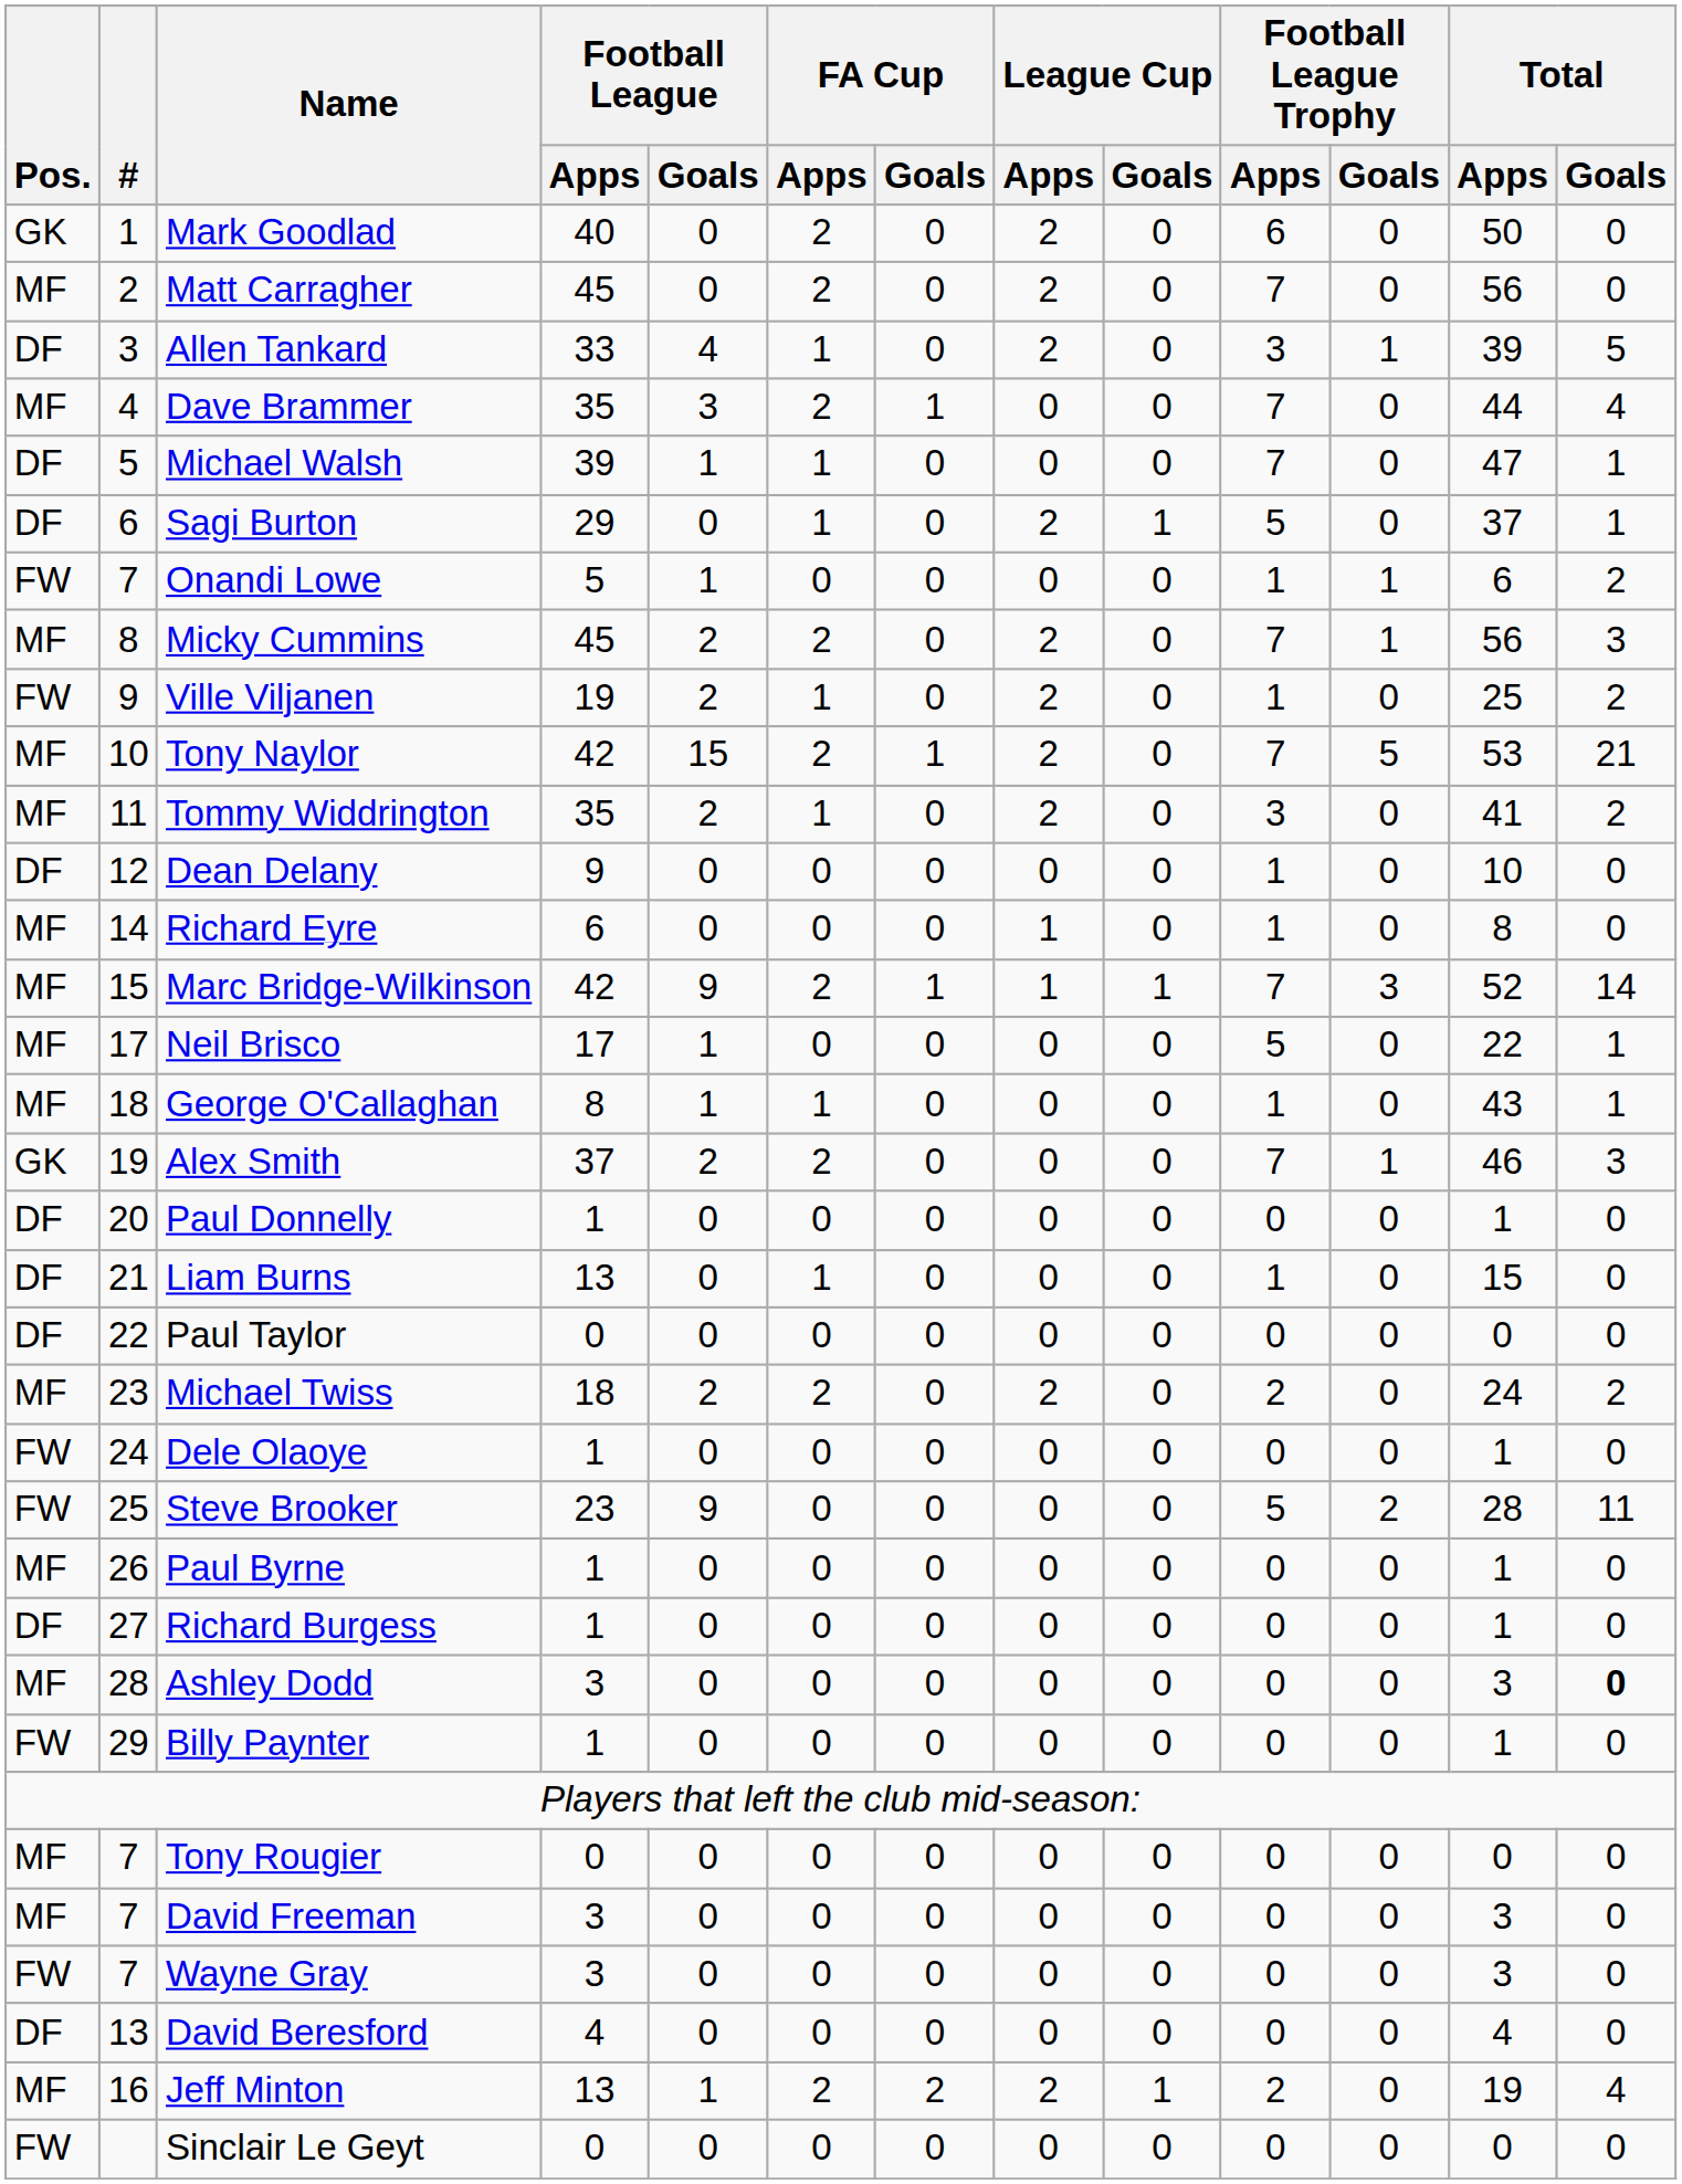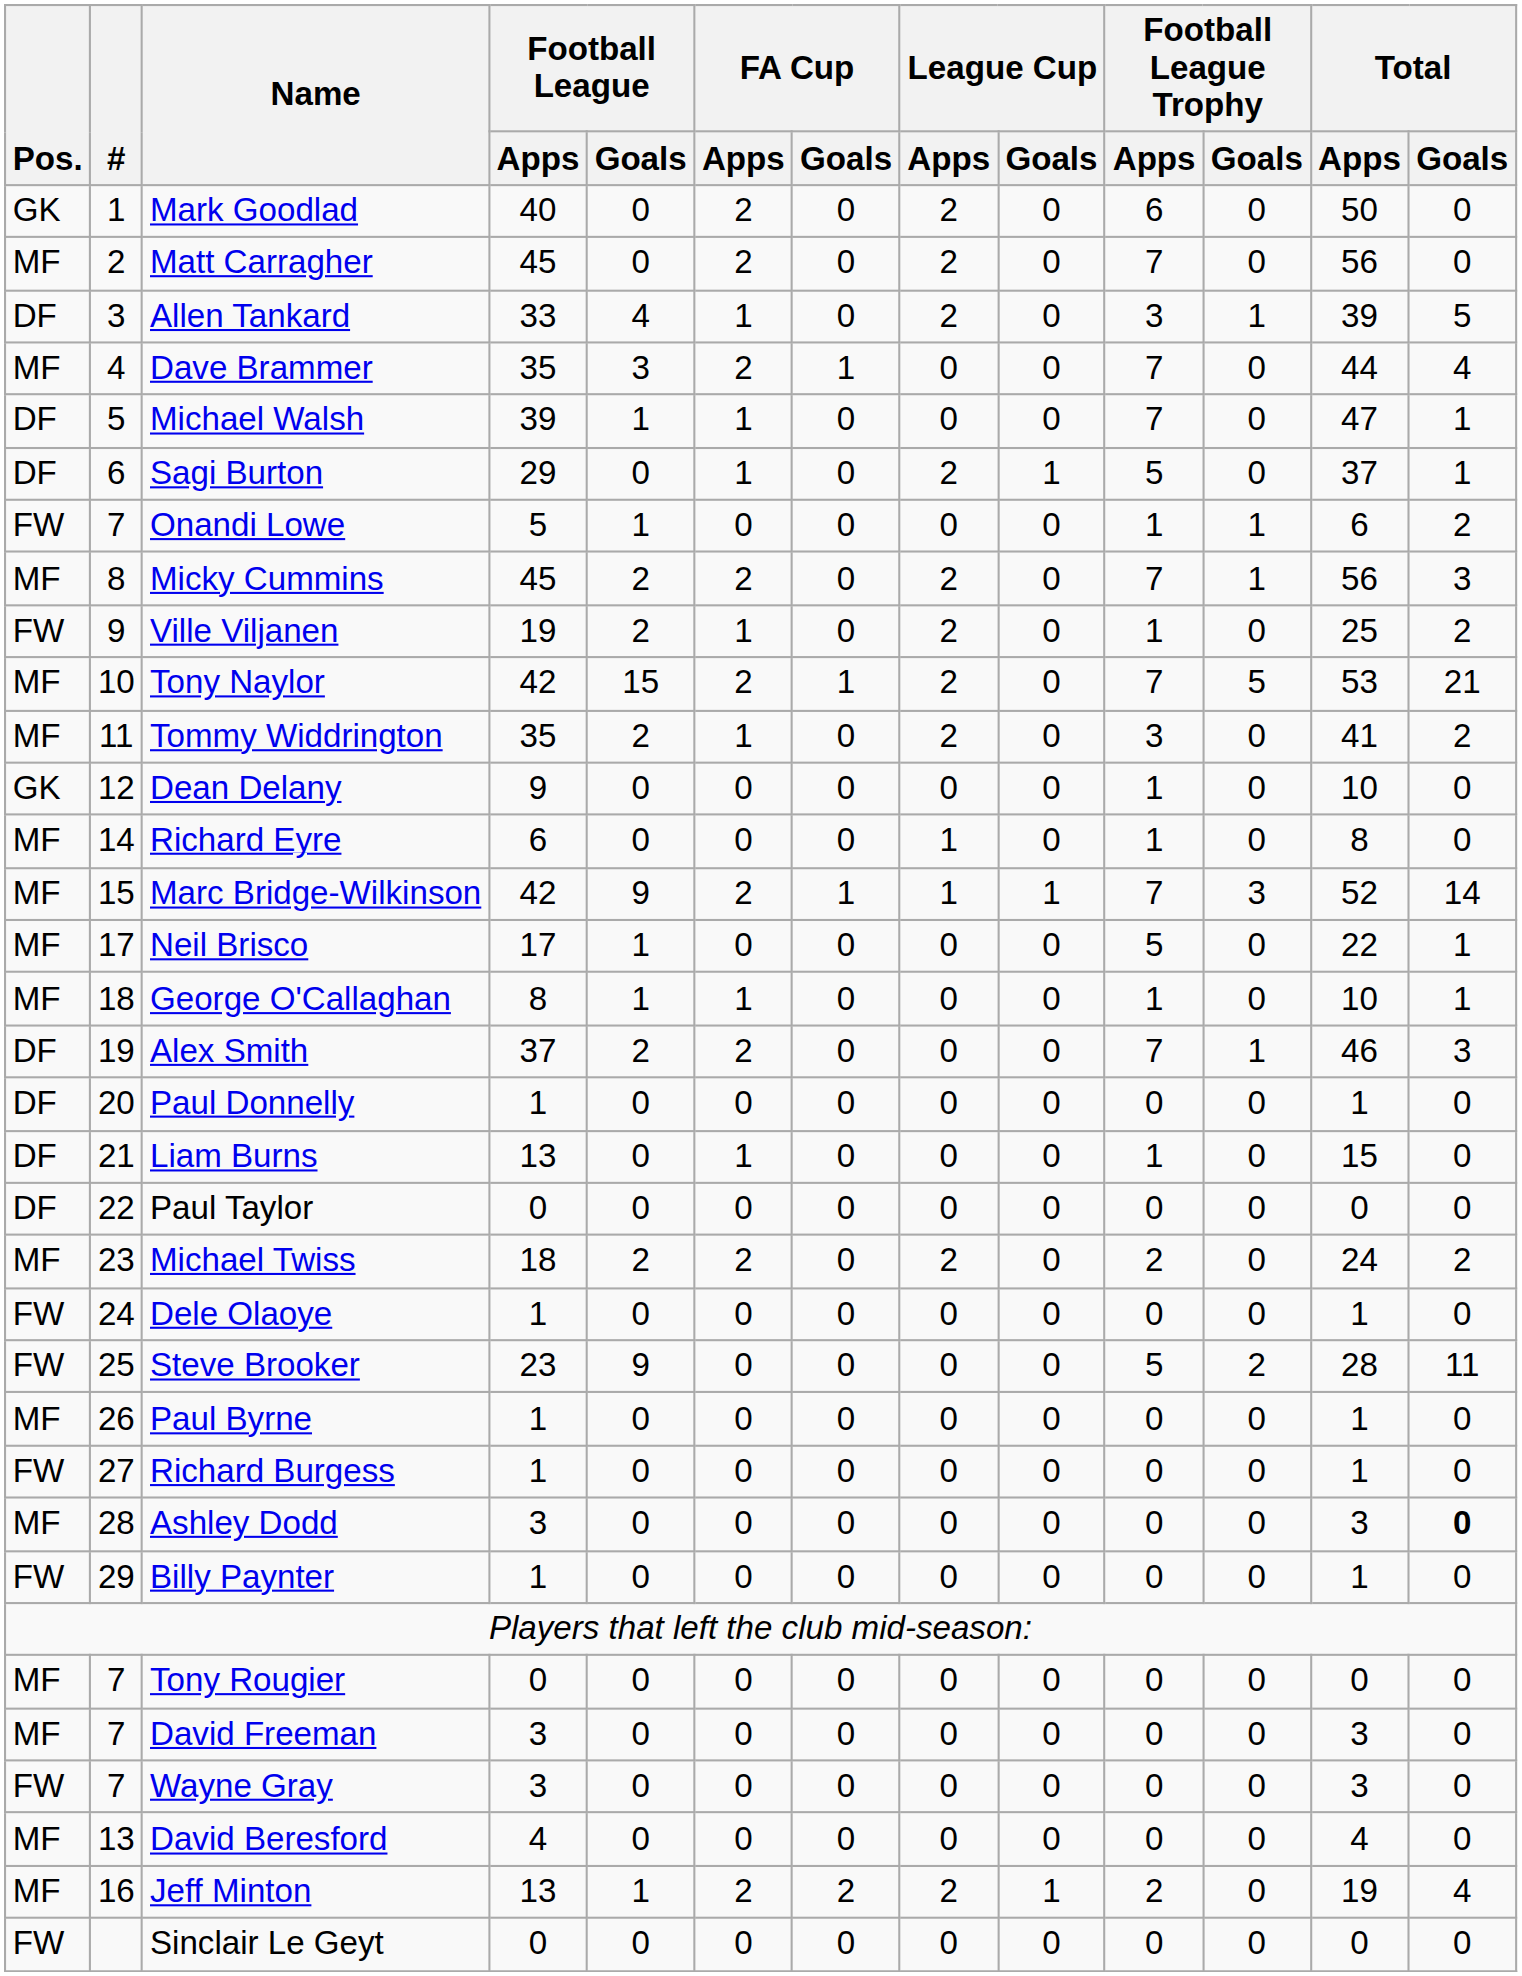 <table class="wikitable" style="text-align:center">
 <tr>
 <th rowspan="2" valign="bottom">Pos.</th>
 <th rowspan="2" valign="bottom">#</th>
 <th rowspan="2">Name</th>
 <th colspan="2" width="85">Football League</th>
 <th colspan="2" width="85">FA Cup</th>
 <th colspan="2" width="85">League Cup</th>
 <th colspan="2" width="85">Football League Trophy</th>
 <th colspan="2" width="85">Total</th>
 </tr>
 <tr>
 <th>Apps</th>
 <th>Goals</th>
 <th>Apps</th>
 <th>Goals</th>
 <th>Apps</th>
 <th>Goals</th>
 <th>Apps</th>
 <th>Goals</th>
 <th>Apps</th>
 <th>Goals</th>
 </tr>
 <tr>
 <td align="left">GK</td>
 <td>1</td>
 <td align="left"> <a href='#'>Mark Goodlad</a></td>
 <td>40</td>
 <td>0</td>
 <td>2</td>
 <td>0</td>
 <td>2</td>
 <td>0</td>
 <td>6</td>
 <td>0</td>
 <td>50</td>
 <td>0</td>
 </tr>
 <tr>
 <td align="left">MF</td>
 <td>2</td>
 <td align="left"> <a href='#'>Matt Carragher</a></td>
 <td>45</td>
 <td>0</td>
 <td>2</td>
 <td>0</td>
 <td>2</td>
 <td>0</td>
 <td>7</td>
 <td>0</td>
 <td>56</td>
 <td>0</td>
 </tr>
 <tr>
 <td align="left">DF</td>
 <td>3</td>
 <td align="left"> <a href='#'>Allen Tankard</a></td>
 <td>33</td>
 <td>4</td>
 <td>1</td>
 <td>0</td>
 <td>2</td>
 <td>0</td>
 <td>3</td>
 <td>1</td>
 <td>39</td>
 <td>5</td>
 </tr>
 <tr>
 <td align="left">MF</td>
 <td>4</td>
 <td align="left"> <a href='#'>Dave Brammer</a></td>
 <td>35</td>
 <td>3</td>
 <td>2</td>
 <td>1</td>
 <td>0</td>
 <td>0</td>
 <td>7</td>
 <td>0</td>
 <td>44</td>
 <td>4</td>
 </tr>
 <tr>
 <td align="left">DF</td>
 <td>5</td>
 <td align="left"> <a href='#'>Michael Walsh</a></td>
 <td>39</td>
 <td>1</td>
 <td>1</td>
 <td>0</td>
 <td>0</td>
 <td>0</td>
 <td>7</td>
 <td>0</td>
 <td>47</td>
 <td>1</td>
 </tr>
 <tr>
 <td align="left">DF</td>
 <td>6</td>
 <td align="left"> <a href='#'>Sagi Burton</a></td>
 <td>29</td>
 <td>0</td>
 <td>1</td>
 <td>0</td>
 <td>2</td>
 <td>1</td>
 <td>5</td>
 <td>0</td>
 <td>37</td>
 <td>1</td>
 </tr>
 <tr>
 <td align="left">FW</td>
 <td>7</td>
 <td align="left"> <a href='#'>Onandi Lowe</a></td>
 <td>5</td>
 <td>1</td>
 <td>0</td>
 <td>0</td>
 <td>0</td>
 <td>0</td>
 <td>1</td>
 <td>1</td>
 <td>6</td>
 <td>2</td>
 </tr>
 <tr>
 <td align="left">MF</td>
 <td>8</td>
 <td align="left"> <a href='#'>Micky Cummins</a></td>
 <td>45</td>
 <td>2</td>
 <td>2</td>
 <td>0</td>
 <td>2</td>
 <td>0</td>
 <td>7</td>
 <td>1</td>
 <td>56</td>
 <td>3</td>
 </tr>
 <tr>
 <td align="left">FW</td>
 <td>9</td>
 <td align="left"> <a href='#'>Ville Viljanen</a></td>
 <td>19</td>
 <td>2</td>
 <td>1</td>
 <td>0</td>
 <td>2</td>
 <td>0</td>
 <td>1</td>
 <td>0</td>
 <td>25</td>
 <td>2</td>
 </tr>
 <tr>
 <td align="left">MF</td>
 <td>10</td>
 <td align="left"> <a href='#'>Tony Naylor</a></td>
 <td>42</td>
 <td>15</td>
 <td>2</td>
 <td>1</td>
 <td>2</td>
 <td>0</td>
 <td>7</td>
 <td>5</td>
 <td>53</td>
 <td>21</td>
 </tr>
 <tr>
 <td align="left">MF</td>
 <td>11</td>
 <td align="left"> <a href='#'>Tommy Widdrington</a></td>
 <td>35</td>
 <td>2</td>
 <td>1</td>
 <td>0</td>
 <td>2</td>
 <td>0</td>
 <td>3</td>
 <td>0</td>
 <td>41</td>
 <td>2</td>
 </tr>
 <tr>
-<td align="left">DF</td>
+<td align="left">GK</td>
 <td>12</td>
 <td align="left"> <a href='#'>Dean Delany</a></td>
 <td>9</td>
 <td>0</td>
 <td>0</td>
 <td>0</td>
 <td>0</td>
 <td>0</td>
 <td>1</td>
 <td>0</td>
 <td>10</td>
 <td>0</td>
 </tr>
 <tr>
 <td align="left">MF</td>
 <td>14</td>
 <td align="left"> <a href='#'>Richard Eyre</a></td>
 <td>6</td>
 <td>0</td>
 <td>0</td>
 <td>0</td>
 <td>1</td>
 <td>0</td>
 <td>1</td>
 <td>0</td>
 <td>8</td>
 <td>0</td>
 </tr>
 <tr>
 <td align="left">MF</td>
 <td>15</td>
 <td align="left"> <a href='#'>Marc Bridge-Wilkinson</a></td>
 <td>42</td>
 <td>9</td>
 <td>2</td>
 <td>1</td>
 <td>1</td>
 <td>1</td>
 <td>7</td>
 <td>3</td>
 <td>52</td>
 <td>14</td>
 </tr>
 <tr>
 <td align="left">MF</td>
 <td>17</td>
 <td align="left"> <a href='#'>Neil Brisco</a></td>
 <td>17</td>
 <td>1</td>
 <td>0</td>
 <td>0</td>
 <td>0</td>
 <td>0</td>
 <td>5</td>
 <td>0</td>
 <td>22</td>
 <td>1</td>
 </tr>
 <tr>
 <td align="left">MF</td>
 <td>18</td>
 <td align="left"> <a href='#'>George O'Callaghan</a></td>
 <td>8</td>
 <td>1</td>
 <td>1</td>
 <td>0</td>
 <td>0</td>
 <td>0</td>
 <td>1</td>
 <td>0</td>
-<td>43</td>
+<td>10</td>
 <td>1</td>
 </tr>
 <tr>
-<td align="left">GK</td>
+<td align="left">DF</td>
 <td>19</td>
 <td align="left"> <a href='#'>Alex Smith</a></td>
 <td>37</td>
 <td>2</td>
 <td>2</td>
 <td>0</td>
 <td>0</td>
 <td>0</td>
 <td>7</td>
 <td>1</td>
 <td>46</td>
 <td>3</td>
 </tr>
 <tr>
 <td align="left">DF</td>
 <td>20</td>
 <td align="left"> <a href='#'>Paul Donnelly</a></td>
 <td>1</td>
 <td>0</td>
 <td>0</td>
 <td>0</td>
 <td>0</td>
 <td>0</td>
 <td>0</td>
 <td>0</td>
 <td>1</td>
 <td>0</td>
 </tr>
 <tr>
 <td align="left">DF</td>
 <td>21</td>
 <td align="left"> <a href='#'>Liam Burns</a></td>
 <td>13</td>
 <td>0</td>
 <td>1</td>
 <td>0</td>
 <td>0</td>
 <td>0</td>
 <td>1</td>
 <td>0</td>
 <td>15</td>
 <td>0</td>
 </tr>
 <tr>
 <td align="left">DF</td>
 <td>22</td>
 <td align="left"> Paul Taylor</td>
 <td>0</td>
 <td>0</td>
 <td>0</td>
 <td>0</td>
 <td>0</td>
 <td>0</td>
 <td>0</td>
 <td>0</td>
 <td>0</td>
 <td>0</td>
 </tr>
 <tr>
 <td align="left">MF</td>
 <td>23</td>
 <td align="left"> <a href='#'>Michael Twiss</a></td>
 <td>18</td>
 <td>2</td>
 <td>2</td>
 <td>0</td>
 <td>2</td>
 <td>0</td>
 <td>2</td>
 <td>0</td>
 <td>24</td>
 <td>2</td>
 </tr>
 <tr>
 <td align="left">FW</td>
 <td>24</td>
 <td align="left"> <a href='#'>Dele Olaoye</a></td>
 <td>1</td>
 <td>0</td>
 <td>0</td>
 <td>0</td>
 <td>0</td>
 <td>0</td>
 <td>0</td>
 <td>0</td>
 <td>1</td>
 <td>0</td>
 </tr>
 <tr>
 <td align="left">FW</td>
 <td>25</td>
 <td align="left"> <a href='#'>Steve Brooker</a></td>
 <td>23</td>
 <td>9</td>
 <td>0</td>
 <td>0</td>
 <td>0</td>
 <td>0</td>
 <td>5</td>
 <td>2</td>
 <td>28</td>
 <td>11</td>
 </tr>
 <tr>
 <td align="left">MF</td>
 <td>26</td>
 <td align="left"> <a href='#'>Paul Byrne</a></td>
 <td>1</td>
 <td>0</td>
 <td>0</td>
 <td>0</td>
 <td>0</td>
 <td>0</td>
 <td>0</td>
 <td>0</td>
 <td>1</td>
 <td>0</td>
 </tr>
 <tr>
-<td align="left">DF</td>
+<td align="left">FW</td>
 <td>27</td>
 <td align="left"> <a href='#'>Richard Burgess</a></td>
 <td>1</td>
 <td>0</td>
 <td>0</td>
 <td>0</td>
 <td>0</td>
 <td>0</td>
 <td>0</td>
 <td>0</td>
 <td>1</td>
 <td>0</td>
 </tr>
 <tr>
 <td align="left">MF</td>
 <td>28</td>
 <td align="left"> <a href='#'>Ashley Dodd</a></td>
 <td>3</td>
 <td>0</td>
 <td>0</td>
 <td>0</td>
 <td>0</td>
 <td>0</td>
 <td>0</td>
 <td>0</td>
 <td>3</td>
 <td><strong>0</strong></td>
 </tr>
 <tr>
 <td align="left">FW</td>
 <td>29</td>
 <td align="left"> <a href='#'>Billy Paynter</a></td>
 <td>1</td>
 <td>0</td>
 <td>0</td>
 <td>0</td>
 <td>0</td>
 <td>0</td>
 <td>0</td>
 <td>0</td>
 <td>1</td>
 <td>0</td>
 </tr>
 <tr>
 <td colspan="14"><em>Players that left the club mid-season:</em></td>
 </tr>
 <tr>
 <td align="left">MF</td>
 <td>7</td>
 <td align="left"> <a href='#'>Tony Rougier</a></td>
 <td>0</td>
 <td>0</td>
 <td>0</td>
 <td>0</td>
 <td>0</td>
 <td>0</td>
 <td>0</td>
 <td>0</td>
 <td>0</td>
 <td>0</td>
 </tr>
 <tr>
 <td align="left">MF</td>
 <td>7</td>
 <td align="left"> <a href='#'>David Freeman</a></td>
 <td>3</td>
 <td>0</td>
 <td>0</td>
 <td>0</td>
 <td>0</td>
 <td>0</td>
 <td>0</td>
 <td>0</td>
 <td>3</td>
 <td>0</td>
 </tr>
 <tr>
 <td align="left">FW</td>
 <td>7</td>
 <td align="left"> <a href='#'>Wayne Gray</a></td>
 <td>3</td>
 <td>0</td>
 <td>0</td>
 <td>0</td>
 <td>0</td>
 <td>0</td>
 <td>0</td>
 <td>0</td>
 <td>3</td>
 <td>0</td>
 </tr>
 <tr>
-<td align="left">DF</td>
+<td align="left">MF</td>
 <td>13</td>
 <td align="left"> <a href='#'>David Beresford</a></td>
 <td>4</td>
 <td>0</td>
 <td>0</td>
 <td>0</td>
 <td>0</td>
 <td>0</td>
 <td>0</td>
 <td>0</td>
 <td>4</td>
 <td>0</td>
 </tr>
 <tr>
 <td align="left">MF</td>
 <td>16</td>
 <td align="left"> <a href='#'>Jeff Minton</a></td>
 <td>13</td>
 <td>1</td>
 <td>2</td>
 <td>2</td>
 <td>2</td>
 <td>1</td>
 <td>2</td>
 <td>0</td>
 <td>19</td>
 <td>4</td>
 </tr>
 <tr>
 <td align="left">FW</td>
 <td></td>
 <td align="left"> Sinclair Le Geyt</td>
 <td>0</td>
 <td>0</td>
 <td>0</td>
 <td>0</td>
 <td>0</td>
 <td>0</td>
 <td>0</td>
 <td>0</td>
 <td>0</td>
 <td>0</td>
 </tr>
 <tr>
 </tr>
 </table>
